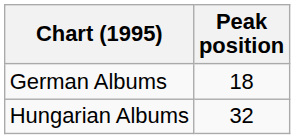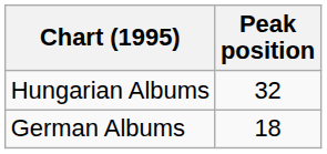 <table class="wikitable">
 <tr>
 <th align="left">Chart (1995)</th>
 <th align="center">Peak<br>position</th>
 </tr>
 <tr>
+<td align="left">Hungarian Albums</td>
+<td align="center">32</td>
+</tr>
+<tr>
 <td align="left">German Albums</td>
 <td align="center">18</td>
 </tr>
-<tr>
-<td align="left">Hungarian Albums</td>
-<td align="center">32</td>
-</tr>
 </table>
